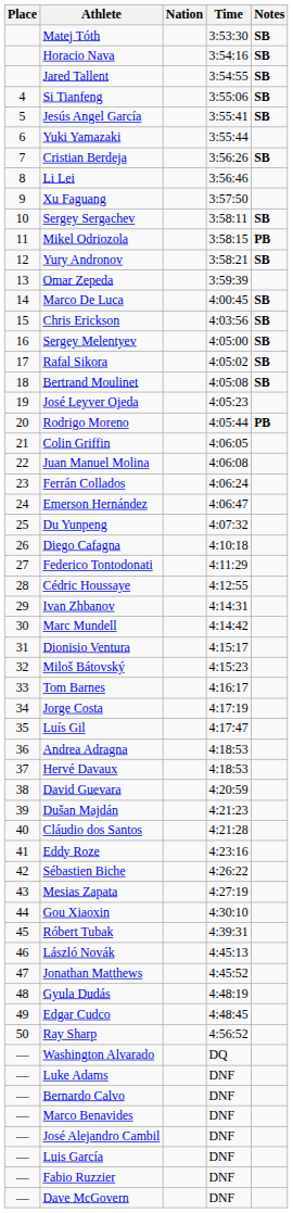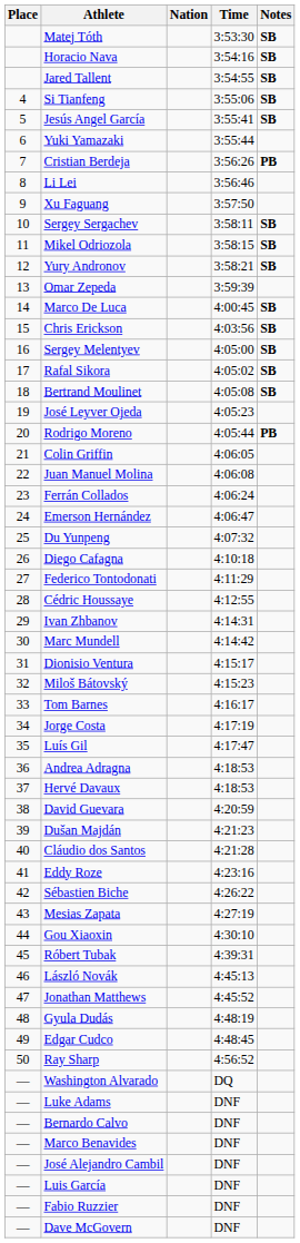 <table class=wikitable>
 <tr>
 <th>Place</th>
 <th>Athlete</th>
 <th>Nation</th>
 <th>Time</th>
 <th>Notes</th>
 </tr>
 <tr>
 <td align=center></td>
 <td><a href='#'>Matej Tóth</a></td>
 <td></td>
 <td>3:53:30</td>
 <td><strong>SB</strong></td>
 </tr>
 <tr>
 <td align=center></td>
 <td><a href='#'>Horacio Nava</a></td>
 <td></td>
 <td>3:54:16</td>
 <td><strong>SB</strong></td>
 </tr>
 <tr>
 <td align=center></td>
 <td><a href='#'>Jared Tallent</a></td>
 <td></td>
 <td>3:54:55</td>
 <td><strong>SB</strong></td>
 </tr>
 <tr>
 <td align=center>4</td>
 <td><a href='#'>Si Tianfeng</a></td>
 <td></td>
 <td>3:55:06</td>
 <td><strong>SB</strong></td>
 </tr>
 <tr>
 <td align=center>5</td>
 <td><a href='#'>Jesús Angel García</a></td>
 <td></td>
 <td>3:55:41</td>
 <td><strong>SB</strong></td>
 </tr>
 <tr>
 <td align=center>6</td>
 <td><a href='#'>Yuki Yamazaki</a></td>
 <td></td>
 <td>3:55:44</td>
 <td> </td>
 </tr>
 <tr>
 <td align=center>7</td>
 <td><a href='#'>Cristian Berdeja</a></td>
 <td></td>
 <td>3:56:26</td>
-<td><strong>SB</strong></td>
+<td><strong>PB</strong></td>
 </tr>
 <tr>
 <td align=center>8</td>
 <td><a href='#'>Li Lei</a></td>
 <td></td>
 <td>3:56:46</td>
 <td> </td>
 </tr>
 <tr>
 <td align=center>9</td>
 <td><a href='#'>Xu Faguang</a></td>
 <td></td>
 <td>3:57:50</td>
 <td> </td>
 </tr>
 <tr>
 <td align=center>10</td>
 <td><a href='#'>Sergey Sergachev</a></td>
 <td></td>
 <td>3:58:11</td>
 <td><strong>SB</strong></td>
 </tr>
 <tr>
 <td align=center>11</td>
 <td><a href='#'>Mikel Odriozola</a></td>
 <td></td>
 <td>3:58:15</td>
-<td><strong>PB</strong></td>
+<td><strong>SB</strong></td>
 </tr>
 <tr>
 <td align=center>12</td>
 <td><a href='#'>Yury Andronov</a></td>
 <td></td>
 <td>3:58:21</td>
 <td><strong>SB</strong></td>
 </tr>
 <tr>
 <td align=center>13</td>
 <td><a href='#'>Omar Zepeda</a></td>
 <td></td>
 <td>3:59:39</td>
 <td> </td>
 </tr>
 <tr>
 <td align=center>14</td>
 <td><a href='#'>Marco De Luca</a></td>
 <td></td>
 <td>4:00:45</td>
 <td><strong>SB</strong></td>
 </tr>
 <tr>
 <td align=center>15</td>
 <td><a href='#'>Chris Erickson</a></td>
 <td></td>
 <td>4:03:56</td>
 <td><strong>SB</strong></td>
 </tr>
 <tr>
 <td align=center>16</td>
 <td><a href='#'>Sergey Melentyev</a></td>
 <td></td>
 <td>4:05:00</td>
 <td><strong>SB</strong></td>
 </tr>
 <tr>
 <td align=center>17</td>
 <td><a href='#'>Rafal Sikora</a></td>
 <td></td>
 <td>4:05:02</td>
 <td><strong>SB</strong></td>
 </tr>
 <tr>
 <td align=center>18</td>
 <td><a href='#'>Bertrand Moulinet</a></td>
 <td></td>
 <td>4:05:08</td>
 <td><strong>SB</strong></td>
 </tr>
 <tr>
 <td align=center>19</td>
 <td><a href='#'>José Leyver Ojeda</a></td>
 <td></td>
 <td>4:05:23</td>
 <td> </td>
 </tr>
 <tr>
 <td align=center>20</td>
 <td><a href='#'>Rodrigo Moreno</a></td>
 <td></td>
 <td>4:05:44</td>
 <td><strong>PB</strong></td>
 </tr>
 <tr>
 <td align=center>21</td>
 <td><a href='#'>Colin Griffin</a></td>
 <td></td>
 <td>4:06:05</td>
 <td></td>
 </tr>
 <tr>
 <td align=center>22</td>
 <td><a href='#'>Juan Manuel Molina</a></td>
 <td></td>
 <td>4:06:08</td>
 <td></td>
 </tr>
 <tr>
 <td align=center>23</td>
 <td><a href='#'>Ferrán Collados</a></td>
 <td></td>
 <td>4:06:24</td>
 <td></td>
 </tr>
 <tr>
 <td align=center>24</td>
 <td><a href='#'>Emerson Hernández</a></td>
 <td></td>
 <td>4:06:47</td>
 <td></td>
 </tr>
 <tr>
 <td align=center>25</td>
 <td><a href='#'>Du Yunpeng</a></td>
 <td></td>
 <td>4:07:32</td>
 <td></td>
 </tr>
 <tr>
 <td align=center>26</td>
 <td><a href='#'>Diego Cafagna</a></td>
 <td></td>
 <td>4:10:18</td>
 <td></td>
 </tr>
 <tr>
 <td align=center>27</td>
 <td><a href='#'>Federico Tontodonati</a></td>
 <td></td>
 <td>4:11:29</td>
 <td></td>
 </tr>
 <tr>
 <td align=center>28</td>
 <td><a href='#'>Cédric Houssaye</a></td>
 <td></td>
 <td>4:12:55</td>
 <td></td>
 </tr>
 <tr>
 <td align=center>29</td>
 <td><a href='#'>Ivan Zhbanov</a></td>
 <td></td>
 <td>4:14:31</td>
 <td></td>
 </tr>
 <tr>
 <td align=center>30</td>
 <td><a href='#'>Marc Mundell</a></td>
 <td></td>
 <td>4:14:42</td>
 <td></td>
 </tr>
 <tr>
 <td align=center>31</td>
 <td><a href='#'>Dionisio Ventura</a></td>
 <td></td>
 <td>4:15:17</td>
 <td></td>
 </tr>
 <tr>
 <td align=center>32</td>
 <td><a href='#'>Miloš Bátovský</a></td>
 <td></td>
 <td>4:15:23</td>
 <td></td>
 </tr>
 <tr>
 <td align=center>33</td>
 <td><a href='#'>Tom Barnes</a></td>
 <td></td>
 <td>4:16:17</td>
 <td></td>
 </tr>
 <tr>
 <td align=center>34</td>
 <td><a href='#'>Jorge Costa</a></td>
 <td></td>
 <td>4:17:19</td>
 <td></td>
 </tr>
 <tr>
 <td align=center>35</td>
 <td><a href='#'>Luís Gil</a></td>
 <td></td>
 <td>4:17:47</td>
 <td></td>
 </tr>
 <tr>
 <td align=center>36</td>
 <td><a href='#'>Andrea Adragna</a></td>
 <td></td>
 <td>4:18:53</td>
 <td></td>
 </tr>
 <tr>
 <td align=center>37</td>
 <td><a href='#'>Hervé Davaux</a></td>
 <td></td>
 <td>4:18:53</td>
 <td></td>
 </tr>
 <tr>
 <td align=center>38</td>
 <td><a href='#'>David Guevara</a></td>
 <td></td>
 <td>4:20:59</td>
 <td></td>
 </tr>
 <tr>
 <td align=center>39</td>
 <td><a href='#'>Dušan Majdán</a></td>
 <td></td>
 <td>4:21:23</td>
 <td></td>
 </tr>
 <tr>
 <td align=center>40</td>
 <td><a href='#'>Cláudio dos Santos</a></td>
 <td></td>
 <td>4:21:28</td>
 <td></td>
 </tr>
 <tr>
 <td align=center>41</td>
 <td><a href='#'>Eddy Roze</a></td>
 <td></td>
 <td>4:23:16</td>
 <td></td>
 </tr>
 <tr>
 <td align=center>42</td>
 <td><a href='#'>Sébastien Biche</a></td>
 <td></td>
 <td>4:26:22</td>
 <td></td>
 </tr>
 <tr>
 <td align=center>43</td>
 <td><a href='#'>Mesias Zapata</a></td>
 <td></td>
 <td>4:27:19</td>
 <td></td>
 </tr>
 <tr>
 <td align=center>44</td>
 <td><a href='#'>Gou Xiaoxin</a></td>
 <td></td>
 <td>4:30:10</td>
 <td></td>
 </tr>
 <tr>
 <td align=center>45</td>
 <td><a href='#'>Róbert Tubak</a></td>
 <td></td>
 <td>4:39:31</td>
 <td></td>
 </tr>
 <tr>
 <td align=center>46</td>
 <td><a href='#'>László Novák</a></td>
 <td></td>
 <td>4:45:13</td>
 <td></td>
 </tr>
 <tr>
 <td align=center>47</td>
 <td><a href='#'>Jonathan Matthews</a></td>
 <td></td>
 <td>4:45:52</td>
 <td></td>
 </tr>
 <tr>
 <td align=center>48</td>
 <td><a href='#'>Gyula Dudás</a></td>
 <td></td>
 <td>4:48:19</td>
 <td></td>
 </tr>
 <tr>
 <td align=center>49</td>
 <td><a href='#'>Edgar Cudco</a></td>
 <td></td>
 <td>4:48:45</td>
 <td></td>
 </tr>
 <tr>
 <td align=center>50</td>
 <td><a href='#'>Ray Sharp</a></td>
 <td></td>
 <td>4:56:52</td>
 <td></td>
 </tr>
 <tr>
 <td align=center>—</td>
 <td><a href='#'>Washington Alvarado</a></td>
 <td></td>
 <td>DQ</td>
 <td></td>
 </tr>
 <tr>
 <td align=center>—</td>
 <td><a href='#'>Luke Adams</a></td>
 <td></td>
 <td>DNF</td>
 <td></td>
 </tr>
 <tr>
 <td align=center>—</td>
 <td><a href='#'>Bernardo Calvo</a></td>
 <td></td>
 <td>DNF</td>
 <td></td>
 </tr>
 <tr>
 <td align=center>—</td>
 <td><a href='#'>Marco Benavides</a></td>
 <td></td>
 <td>DNF</td>
 <td></td>
 </tr>
 <tr>
 <td align=center>—</td>
 <td><a href='#'>José Alejandro Cambil</a></td>
 <td></td>
 <td>DNF</td>
 <td></td>
 </tr>
 <tr>
 <td align=center>—</td>
 <td><a href='#'>Luis García</a></td>
 <td></td>
 <td>DNF</td>
 <td></td>
 </tr>
 <tr>
 <td align=center>—</td>
 <td><a href='#'>Fabio Ruzzier</a></td>
 <td></td>
 <td>DNF</td>
 <td></td>
 </tr>
 <tr>
 <td align=center>—</td>
 <td><a href='#'>Dave McGovern</a></td>
 <td></td>
 <td>DNF</td>
 <td></td>
 </tr>
 </table>
